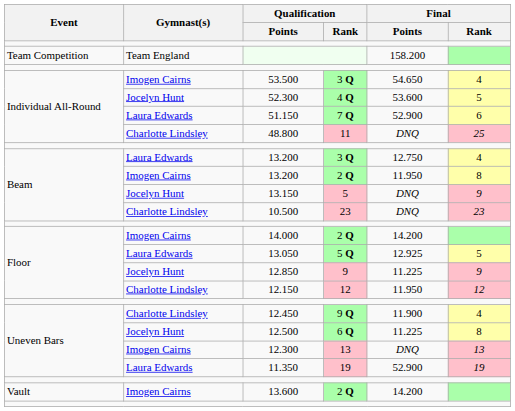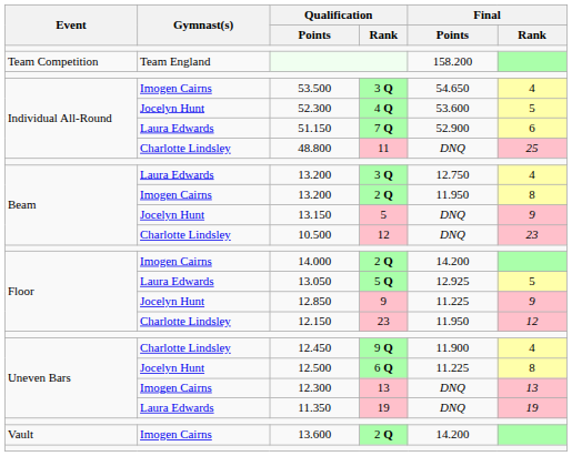 <table class=wikitable style="font-size:90%">
 <tr>
 <th rowspan="2" style="width:150px;">Event</th>
 <th rowspan="2" style="width:150px;">Gymnast(s)</th>
 <th colspan="2" style="width:150px;">Qualification</th>
 <th colspan="2" style="width:175px;">Final</th>
 </tr>
 <tr>
 <th width=100>Points</th>
 <th width=50>Rank</th>
 <th width=100>Points</th>
 <th width=75>Rank</th>
 </tr>
 <tr>
 <td colspan="6" style="height:1px;;"></td>
 </tr>
 <tr>
 <td>Team Competition</td>
 <td>Team England</td>
 <td colspan="2" style="background:honeydew;"></td>
 <td style="text-align:center;">158.200</td>
 <td style="text-align:center; background:#afa;"></td>
 </tr>
 <tr>
 <td colspan="6" style="height:1px;;"></td>
 </tr>
 <tr>
 <td rowspan=4>Individual All-Round</td>
 <td><a href='#'>Imogen Cairns</a></td>
 <td style="text-align:center;">53.500</td>
 <td style="text-align:center; background:#afa;">3 <strong>Q</strong></td>
 <td style="text-align:center;">54.650</td>
 <td style="text-align:center; background:#ffa;">4</td>
 </tr>
 <tr>
 <td><a href='#'>Jocelyn Hunt</a></td>
 <td style="text-align:center;">52.300</td>
 <td style="text-align:center; background:#afa;">4 <strong>Q</strong></td>
 <td style="text-align:center;">53.600</td>
 <td style="text-align:center; background:#ffa;">5</td>
 </tr>
 <tr>
 <td><a href='#'>Laura Edwards</a></td>
 <td style="text-align:center;">51.150</td>
 <td style="text-align:center; background:#afa;">7 <strong>Q</strong></td>
 <td style="text-align:center;">52.900</td>
 <td style="text-align:center; background:#ffa;">6</td>
 </tr>
 <tr>
 <td><a href='#'>Charlotte Lindsley</a></td>
 <td style="text-align:center;">48.800</td>
 <td style="text-align:center; background:pink;">11</td>
 <td style="text-align:center;"><em>DNQ</em></td>
 <td style="text-align:center; background:pink;"><em>25</em></td>
 </tr>
 <tr>
 <td colspan="6" style="height:1px;;"></td>
 </tr>
 <tr>
 <td rowspan=4>Beam</td>
 <td><a href='#'>Laura Edwards</a></td>
 <td style="text-align:center;">13.200</td>
 <td style="text-align:center; background:#afa;">3 <strong>Q</strong></td>
 <td style="text-align:center;">12.750</td>
 <td style="text-align:center; background:#ffa;">4</td>
 </tr>
 <tr>
 <td><a href='#'>Imogen Cairns</a></td>
 <td style="text-align:center;">13.200</td>
 <td style="text-align:center; background:#afa;">2 <strong>Q</strong></td>
 <td style="text-align:center;">11.950</td>
 <td style="text-align:center; background:#ffa;">8</td>
 </tr>
 <tr>
 <td><a href='#'>Jocelyn Hunt</a></td>
 <td style="text-align:center;">13.150</td>
 <td style="text-align:center; background:pink;">5</td>
 <td style="text-align:center;"><em>DNQ</em></td>
 <td style="text-align:center; background:pink;"><em>9</em></td>
 </tr>
 <tr>
 <td><a href='#'>Charlotte Lindsley</a></td>
 <td style="text-align:center;">10.500</td>
-<td style="text-align:center; background:pink;">23</td>
+<td style="text-align:center; background:pink;">12</td>
 <td style="text-align:center;"><em>DNQ</em></td>
 <td style="text-align:center; background:pink;"><em>23</em></td>
 </tr>
 <tr>
 <td colspan="6" style="height:1px;;"></td>
 </tr>
 <tr>
 <td rowspan=4>Floor</td>
 <td><a href='#'>Imogen Cairns</a></td>
 <td style="text-align:center;">14.000</td>
 <td style="text-align:center; background:#afa;">2 <strong>Q</strong></td>
 <td style="text-align:center;">14.200</td>
 <td style="text-align:center; background:#afa;"></td>
 </tr>
 <tr>
 <td><a href='#'>Laura Edwards</a></td>
 <td style="text-align:center;">13.050</td>
 <td style="text-align:center; background:#afa;">5 <strong>Q</strong></td>
 <td style="text-align:center;">12.925</td>
 <td style="text-align:center; background:#ffa;">5</td>
 </tr>
 <tr>
 <td><a href='#'>Jocelyn Hunt</a></td>
 <td style="text-align:center;">12.850</td>
 <td style="text-align:center; background:pink;">9</td>
 <td style="text-align:center;">11.225</td>
 <td style="text-align:center; background:pink;"><em>9</em></td>
 </tr>
 <tr>
 <td><a href='#'>Charlotte Lindsley</a></td>
 <td style="text-align:center;">12.150</td>
-<td style="text-align:center; background:pink;">12</td>
+<td style="text-align:center; background:pink;">23</td>
 <td style="text-align:center;">11.950</td>
 <td style="text-align:center; background:pink;"><em>12</em></td>
 </tr>
 <tr>
 <td colspan="6" style="height:1px;;"></td>
 </tr>
 <tr>
 <td rowspan=4>Uneven Bars</td>
 <td><a href='#'>Charlotte Lindsley</a></td>
 <td style="text-align:center;">12.450</td>
 <td style="text-align:center; background:#afa;">9 <strong>Q</strong></td>
 <td style="text-align:center;">11.900</td>
 <td style="text-align:center; background:#ffa;">4</td>
 </tr>
 <tr>
 <td><a href='#'>Jocelyn Hunt</a></td>
 <td style="text-align:center;">12.500</td>
 <td style="text-align:center; background:#afa;">6 <strong>Q</strong></td>
 <td style="text-align:center;">11.225</td>
 <td style="text-align:center; background:#ffa;">8</td>
 </tr>
 <tr>
 <td><a href='#'>Imogen Cairns</a></td>
 <td style="text-align:center;">12.300</td>
 <td style="text-align:center; background:pink;">13</td>
 <td style="text-align:center;"><em>DNQ</em></td>
 <td style="text-align:center; background:pink;"><em>13</em></td>
 </tr>
 <tr>
 <td><a href='#'>Laura Edwards</a></td>
 <td style="text-align:center;">11.350</td>
 <td style="text-align:center; background:pink;">19</td>
-<td style="text-align:center;">52.900</td>
+<td style="text-align:center;"><em>DNQ</em></td>
 <td style="text-align:center; background:pink;"><em>19</em></td>
 </tr>
 <tr>
 <td colspan="6" style="height:1px;;"></td>
 </tr>
 <tr>
 <td>Vault</td>
 <td><a href='#'>Imogen Cairns</a></td>
 <td style="text-align:center;">13.600</td>
 <td style="text-align:center; background:#afa;">2 <strong>Q</strong></td>
 <td style="text-align:center;">14.200</td>
 <td style="text-align:center; background:#afa;"></td>
 </tr>
 <tr>
 <td colspan="6" style="height:1px;;"></td>
 </tr>
 </table>
